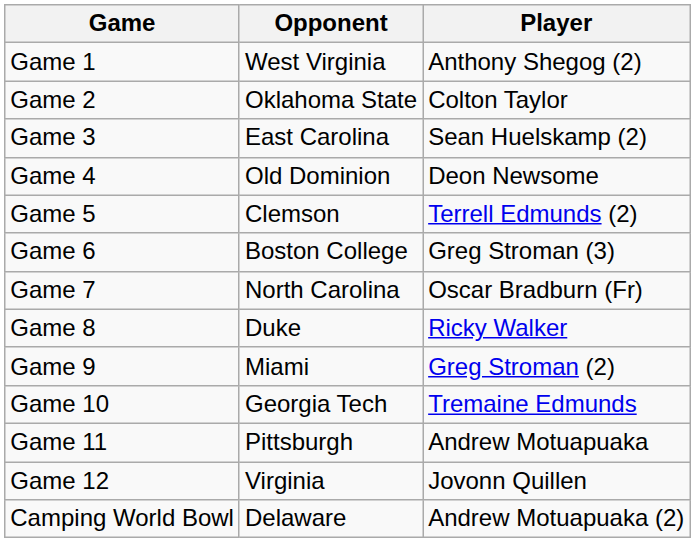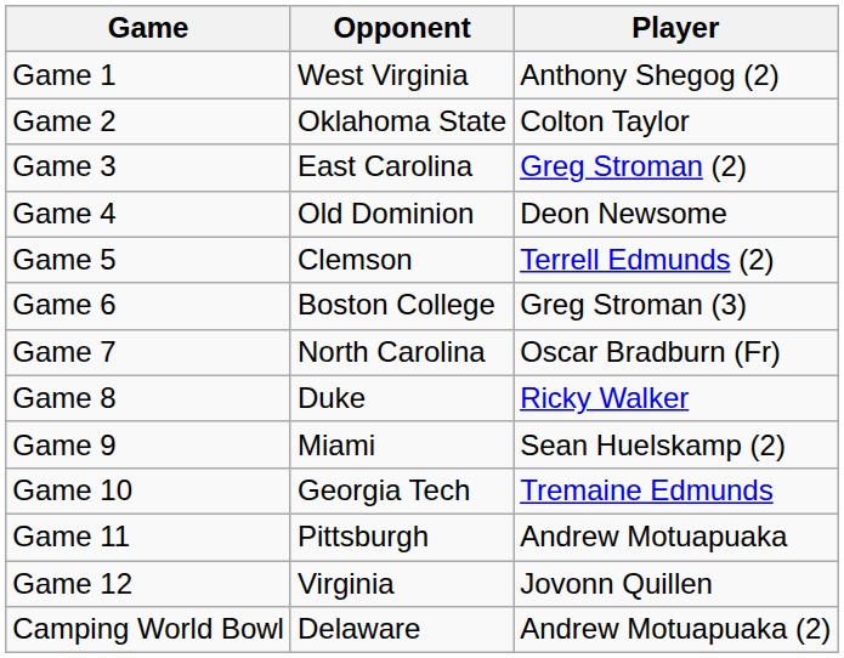 <table class="wikitable">
 <tr>
 <th>Game</th>
 <th>Opponent</th>
 <th>Player</th>
 </tr>
 <tr>
 <td>Game 1</td>
 <td>West Virginia</td>
 <td>Anthony Shegog (2)</td>
 </tr>
 <tr>
 <td>Game 2</td>
 <td>Oklahoma State</td>
 <td>Colton Taylor</td>
 </tr>
 <tr>
 <td>Game 3</td>
 <td>East Carolina</td>
-<td>Sean Huelskamp (2)</td>
+<td><a href='#'>Greg Stroman</a> (2)</td>
 </tr>
 <tr>
 <td>Game 4</td>
 <td>Old Dominion</td>
 <td>Deon Newsome</td>
 </tr>
 <tr>
 <td>Game 5</td>
 <td>Clemson</td>
 <td><a href='#'>Terrell Edmunds</a> (2)</td>
 </tr>
 <tr>
 <td>Game 6</td>
 <td>Boston College</td>
 <td>Greg Stroman (3)</td>
 </tr>
 <tr>
 <td>Game 7</td>
 <td>North Carolina</td>
 <td>Oscar Bradburn (Fr)</td>
 </tr>
 <tr>
 <td>Game 8</td>
 <td>Duke</td>
 <td><a href='#'>Ricky Walker</a></td>
 </tr>
 <tr>
 <td>Game 9</td>
 <td>Miami</td>
-<td><a href='#'>Greg Stroman</a> (2)</td>
+<td>Sean Huelskamp (2)</td>
 </tr>
 <tr>
 <td>Game 10</td>
 <td>Georgia Tech</td>
 <td><a href='#'>Tremaine Edmunds</a></td>
 </tr>
 <tr>
 <td>Game 11</td>
 <td>Pittsburgh</td>
 <td>Andrew Motuapuaka</td>
 </tr>
 <tr>
 <td>Game 12</td>
 <td>Virginia</td>
 <td>Jovonn Quillen</td>
 </tr>
 <tr>
 <td>Camping World Bowl</td>
 <td>Delaware</td>
 <td>Andrew Motuapuaka (2)</td>
 </tr>
 </table>
